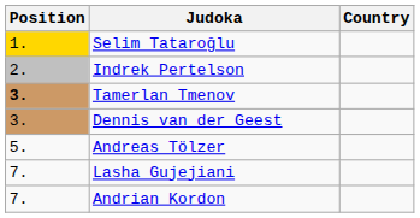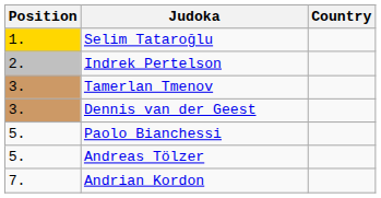 <table class=wikitable>
 <tr>
 <th width=10>Position</th>
 <th width=200>Judoka</th>
 <th width=10>Country</th>
 </tr>
 <tr>
 <td bgcolor=gold>1.</td>
 <td><a href='#'>Selim Tataroğlu</a></td>
 <td></td>
 </tr>
 <tr>
 <td bgcolor="silver">2.</td>
 <td><a href='#'>Indrek Pertelson</a></td>
 <td></td>
 </tr>
 <tr>
-<td bgcolor="CC9966"><strong>3.</strong></td>
+<td bgcolor="CC9966">3.</td>
 <td><a href='#'>Tamerlan Tmenov</a></td>
 <td></td>
 </tr>
 <tr>
 <td bgcolor="CC9966">3.</td>
 <td><a href='#'>Dennis van der Geest</a></td>
 <td></td>
 </tr>
 <tr>
 <td>5.</td>
-<td><a href='#'>Andreas Tölzer</a></td>
+<td><a href='#'>Paolo Bianchessi</a></td>
 <td></td>
 </tr>
 <tr>
-<td>7.</td>
-<td><a href='#'>Lasha Gujejiani</a></td>
+<td>5.</td>
+<td><a href='#'>Andreas Tölzer</a></td>
 <td></td>
 </tr>
 <tr>
 <td>7.</td>
 <td><a href='#'>Andrian Kordon</a></td>
 <td></td>
 </tr>
 </table>
